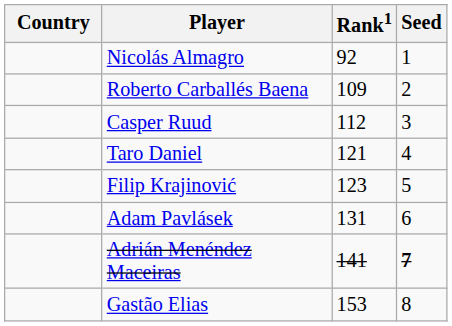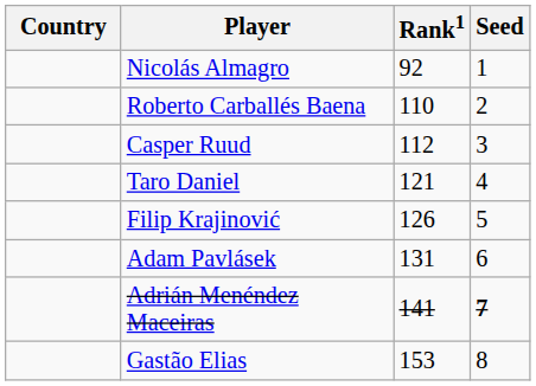 <table class="sortable wikitable">
 <tr>
 <th width="70">Country</th>
 <th width="175">Player</th>
 <th>Rank<sup>1</sup></th>
 <th>Seed</th>
 </tr>
 <tr>
 <td></td>
 <td><a href='#'>Nicolás Almagro</a></td>
 <td>92</td>
 <td>1</td>
 </tr>
 <tr>
 <td></td>
 <td><a href='#'>Roberto Carballés Baena</a></td>
-<td>109</td>
+<td>110</td>
 <td>2</td>
 </tr>
 <tr>
 <td></td>
 <td><a href='#'>Casper Ruud</a></td>
 <td>112</td>
 <td>3</td>
 </tr>
 <tr>
 <td></td>
 <td><a href='#'>Taro Daniel</a></td>
 <td>121</td>
 <td>4</td>
 </tr>
 <tr>
 <td></td>
 <td><a href='#'>Filip Krajinović</a></td>
-<td>123</td>
+<td>126</td>
 <td>5</td>
 </tr>
 <tr>
 <td></td>
 <td><a href='#'>Adam Pavlásek</a></td>
 <td>131</td>
 <td>6</td>
 </tr>
 <tr>
 <td><s></s></td>
 <td><s><a href='#'>Adrián Menéndez Maceiras</a></s></td>
 <td><s>141</s></td>
 <td><strong><s>7</s></strong></td>
 </tr>
 <tr>
 <td></td>
 <td><a href='#'>Gastão Elias</a></td>
 <td>153</td>
 <td>8</td>
 </tr>
 </table>
